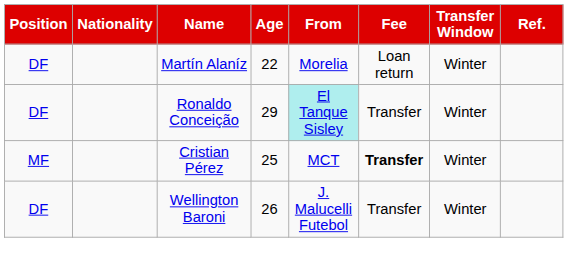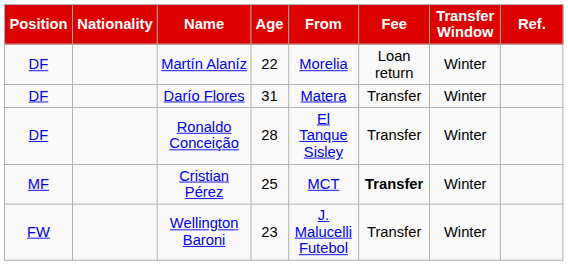 <table class="wikitable"  style="text-align:center; font-size:100%; ">
 <tr>
 <th style="background:#DD0000; color:#FFFFFF; width:5%;">Position</th>
 <th style="background:#DD0000; color:#FFFFFF; width:5%;">Nationality</th>
 <th style="background:#DD0000; color:#FFFFFF; width:15%;">Name</th>
 <th style="background:#DD0000; color:#FFFFFF; width:5%;">Age</th>
 <th style="background:#DD0000; color:#FFFFFF; width:10%;">From</th>
 <th style="background:#DD0000; color:#FFFFFF; width:10%;">Fee</th>
 <th style="background:#DD0000; color:#FFFFFF; width:10%;">Transfer Window</th>
 <th style="background:#DD0000; color:#FFFFFF; width:10%;">Ref.</th>
 </tr>
 <tr>
 <td><a href='#'>DF</a></td>
 <td></td>
 <td><a href='#'>Martín Alaníz</a></td>
 <td>22</td>
 <td> <a href='#'>Morelia</a></td>
 <td>Loan return</td>
 <td>Winter</td>
 <td></td>
 </tr>
 <tr>
 <td><a href='#'>DF</a></td>
 <td></td>
+<td><a href='#'>Darío Flores</a></td>
+<td>31</td>
+<td> <a href='#'>Matera</a></td>
+<td>Transfer</td>
+<td>Winter</td>
+<td></td>
+</tr>
+<tr>
+<td><a href='#'>DF</a></td>
+<td></td>
 <td><a href='#'>Ronaldo Conceição</a></td>
-<td>29</td>
-<td style="background: paleturquoise;"><a href='#'>El Tanque Sisley</a></td>
+<td>28</td>
+<td><a href='#'>El Tanque Sisley</a></td>
 <td>Transfer</td>
 <td>Winter</td>
 <td></td>
 </tr>
 <tr>
 <td><a href='#'>MF</a></td>
 <td></td>
 <td><a href='#'>Cristian Pérez</a></td>
 <td>25</td>
 <td><a href='#'>MCT</a></td>
 <td><strong>Transfer</strong></td>
 <td>Winter</td>
 <td></td>
 </tr>
 <tr>
-<td><a href='#'>DF</a></td>
+<td><a href='#'>FW</a></td>
 <td></td>
 <td><a href='#'>Wellington Baroni</a></td>
-<td>26</td>
+<td>23</td>
 <td> <a href='#'>J. Malucelli Futebol</a></td>
 <td>Transfer</td>
 <td>Winter</td>
 <td></td>
 </tr>
 </table>
